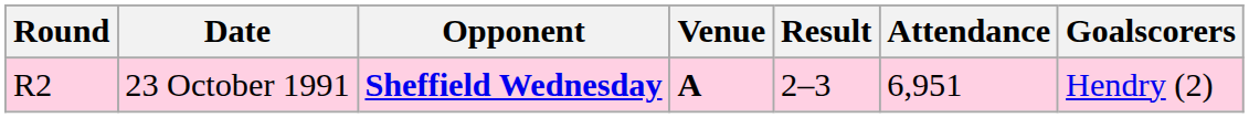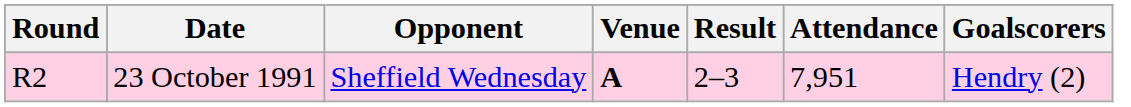 <table class="wikitable">
 <tr>
 <th>Round</th>
 <th>Date</th>
 <th>Opponent</th>
 <th>Venue</th>
 <th>Result</th>
 <th>Attendance</th>
 <th>Goalscorers</th>
 </tr>
 <tr style="background-color: #ffd0e3;">
 <td>R2</td>
 <td>23 October 1991</td>
-<td><strong><a href='#'>Sheffield Wednesday</a></strong></td>
+<td><a href='#'>Sheffield Wednesday</a></td>
 <td><strong>A</strong></td>
 <td>2–3</td>
-<td>6,951</td>
+<td>7,951</td>
 <td><a href='#'>Hendry</a> (2)</td>
 </tr>
 </table>
